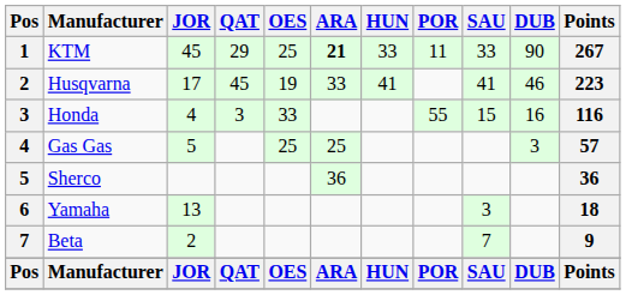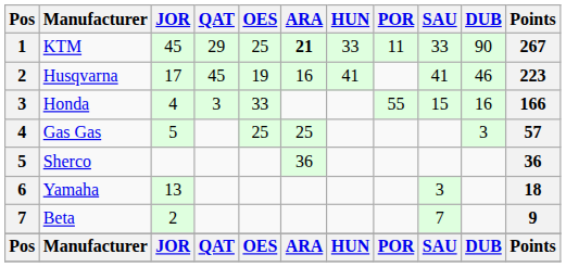 <table class="wikitable" style="font-size: 85%; text-align: center;">
 <tr valign="top">
 <th valign="middle">Pos</th>
 <th valign="middle">Manufacturer</th>
 <th><a href='#'>JOR</a><br></th>
 <th><a href='#'>QAT</a><br></th>
 <th><a href='#'>OES</a><br></th>
 <th><a href='#'>ARA</a><br></th>
 <th><a href='#'>HUN</a><br></th>
 <th><a href='#'>POR</a><br></th>
 <th><a href='#'>SAU</a><br></th>
 <th><a href='#'>DUB</a><br></th>
 <th valign="middle">Points</th>
 </tr>
 <tr>
 <th>1</th>
 <td align=left> <a href='#'>KTM</a></td>
 <td style="background:#dfffdf;">45</td>
 <td style="background:#dfffdf;">29</td>
 <td style="background:#dfffdf;">25</td>
 <td style="background:#dfffdf;"><strong>21</strong></td>
 <td style="background:#dfffdf;">33</td>
 <td style="background:#dfffdf;">11</td>
 <td style="background:#dfffdf;">33</td>
 <td style="background:#dfffdf;">90</td>
 <th>267</th>
 </tr>
 <tr>
 <th>2</th>
 <td align=left> <a href='#'>Husqvarna</a></td>
 <td style="background:#dfffdf;">17</td>
 <td style="background:#dfffdf;">45</td>
 <td style="background:#dfffdf;">19</td>
-<td style="background:#dfffdf;">33</td>
+<td style="background:#dfffdf;">16</td>
 <td style="background:#dfffdf;">41</td>
 <td></td>
 <td style="background:#dfffdf;">41</td>
 <td style="background:#dfffdf;">46</td>
 <th>223</th>
 </tr>
 <tr>
 <th>3</th>
 <td align=left> <a href='#'>Honda</a></td>
 <td style="background:#dfffdf;">4</td>
 <td style="background:#dfffdf;">3</td>
 <td style="background:#dfffdf;">33</td>
 <td></td>
 <td></td>
 <td style="background:#dfffdf;">55</td>
 <td style="background:#dfffdf;">15</td>
 <td style="background:#dfffdf;">16</td>
-<th>116</th>
+<th>166</th>
 </tr>
 <tr>
 <th>4</th>
 <td align=left> <a href='#'>Gas Gas</a></td>
 <td style="background:#dfffdf;">5</td>
 <td></td>
 <td style="background:#dfffdf;">25</td>
 <td style="background:#dfffdf;">25</td>
 <td></td>
 <td></td>
 <td></td>
 <td style="background:#dfffdf;">3</td>
 <th>57</th>
 </tr>
 <tr>
 <th>5</th>
 <td align=left> <a href='#'>Sherco</a></td>
 <td></td>
 <td></td>
 <td></td>
 <td style="background:#dfffdf;">36</td>
 <td></td>
 <td></td>
 <td></td>
 <td></td>
 <th>36</th>
 </tr>
 <tr>
 <th>6</th>
 <td align=left> <a href='#'>Yamaha</a></td>
 <td style="background:#dfffdf;">13</td>
 <td></td>
 <td></td>
 <td></td>
 <td></td>
 <td></td>
 <td style="background:#dfffdf;">3</td>
 <td></td>
 <th>18</th>
 </tr>
 <tr>
 <th>7</th>
 <td align=left> <a href='#'>Beta</a></td>
 <td style="background:#dfffdf;">2</td>
 <td></td>
 <td></td>
 <td></td>
 <td></td>
 <td></td>
 <td style="background:#dfffdf;">7</td>
 <td></td>
 <th>9</th>
 </tr>
 <tr>
 </tr>
 <tr valign="top">
 <th valign="middle">Pos</th>
 <th valign="middle">Manufacturer</th>
 <th><a href='#'>JOR</a><br></th>
 <th><a href='#'>QAT</a><br></th>
 <th><a href='#'>OES</a><br></th>
 <th><a href='#'>ARA</a><br></th>
 <th><a href='#'>HUN</a><br></th>
 <th><a href='#'>POR</a><br></th>
 <th><a href='#'>SAU</a><br></th>
 <th><a href='#'>DUB</a><br></th>
 <th valign="middle">Points</th>
 </tr>
 <tr>
 </tr>
 </table>
